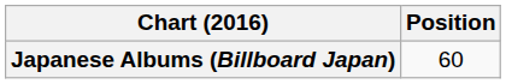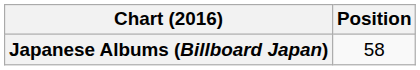 <table class="wikitable sortable plainrowheaders" style="text-align:center">
 <tr>
 <th scope="col">Chart (2016)</th>
 <th scope="col">Position</th>
 </tr>
 <tr>
 <th scope="row">Japanese Albums (<em>Billboard Japan</em>)</th>
-<td>60</td>
+<td>58</td>
 </tr>
 </table>
